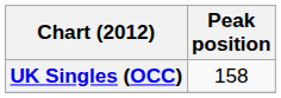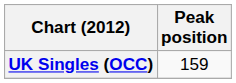 <table class="wikitable sortable plainrowheaders" style="text-align:center">
 <tr>
 <th scope="col">Chart (2012)</th>
 <th scope="col">Peak<br>position</th>
 </tr>
 <tr>
 <th scope="row"><a href='#'>UK Singles</a> (<a href='#'>OCC</a>)</th>
-<td style="text-align:center;">158</td>
+<td style="text-align:center;">159</td>
 </tr>
 <tr>
 </tr>
 </table>
